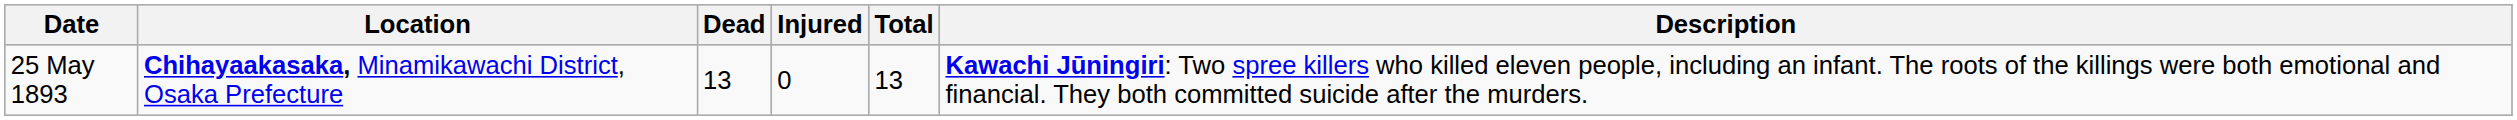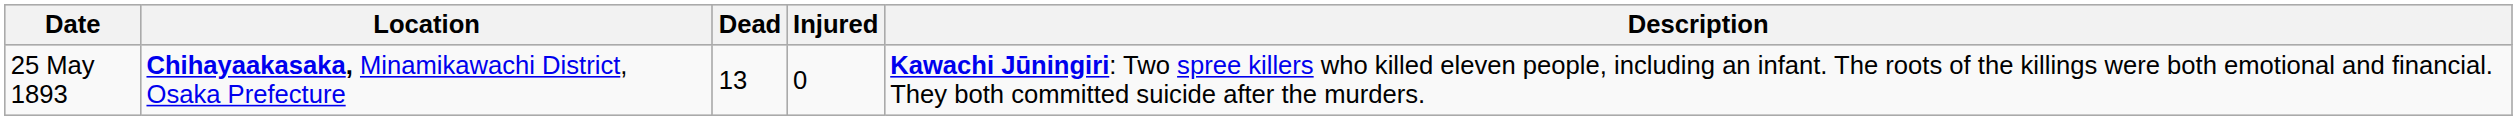 <table class="wikitable sortable">
 <tr>
 <th>Date</th>
 <th>Location</th>
 <th>Dead</th>
 <th>Injured</th>
-<th>Total</th>
 <th>Description</th>
 </tr>
 <tr>
 <td>25 May 1893</td>
 <td><strong><a href='#'>Chihayaakasaka</a>,</strong> <a href='#'>Minamikawachi District</a>, <a href='#'>Osaka Prefecture</a></td>
 <td>13</td>
 <td>0</td>
-<td>13</td>
 <td><strong><a href='#'>Kawachi Jūningiri</a></strong>: Two <a href='#'>spree killers</a> who killed eleven people, including an infant. The roots of the killings were both emotional and financial. They both committed suicide after the murders.</td>
 </tr>
 </table>
